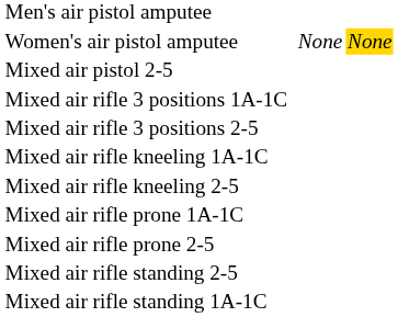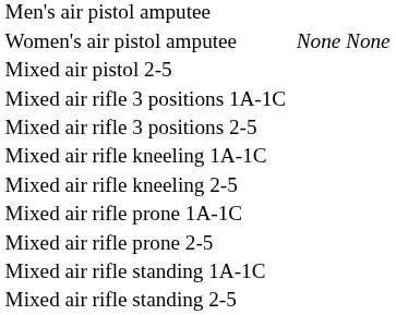 <table>
 <tr>
 <td>Men's air pistol amputee<br></td>
 <td></td>
 <td></td>
 <td></td>
 </tr>
 <tr>
 <td>Women's air pistol amputee<br></td>
 <td></td>
 <td align="center"><em>None</em></td>
-<td align="center" style="background: gold;"><em>None</em></td>
+<td align="center"><em>None</em></td>
 </tr>
 <tr>
 <td>Mixed air pistol 2-5<br></td>
 <td></td>
 <td></td>
 <td></td>
 </tr>
 <tr>
 <td>Mixed air rifle 3 positions 1A-1C<br></td>
 <td></td>
 <td></td>
 <td></td>
 </tr>
 <tr>
 <td>Mixed air rifle 3 positions 2-5<br></td>
 <td></td>
 <td></td>
 <td></td>
 </tr>
 <tr>
 <td>Mixed air rifle kneeling 1A-1C<br></td>
 <td></td>
 <td></td>
 <td></td>
 </tr>
 <tr>
 <td>Mixed air rifle kneeling 2-5<br></td>
 <td></td>
 <td></td>
 <td></td>
 </tr>
 <tr>
 <td>Mixed air rifle prone 1A-1C<br></td>
 <td></td>
 <td></td>
 <td></td>
 </tr>
 <tr>
 <td>Mixed air rifle prone 2-5<br></td>
 <td></td>
 <td></td>
 <td></td>
 </tr>
 <tr>
+<td>Mixed air rifle standing 1A-1C<br></td>
+<td></td>
+<td></td>
+<td></td>
+</tr>
+<tr>
 <td>Mixed air rifle standing 2-5<br></td>
 <td></td>
 <td></td>
 <td></td>
 </tr>
-<tr>
-<td>Mixed air rifle standing 1A-1C<br></td>
-<td></td>
-<td></td>
-<td></td>
-</tr>
 </table>
